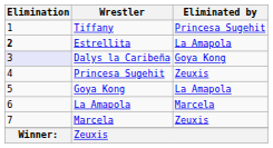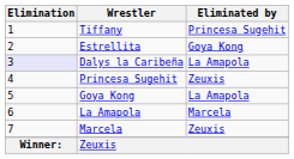 <table class="wikitable sortable">
 <tr>
 <th>Elimination</th>
 <th>Wrestler</th>
 <th>Eliminated by</th>
 </tr>
 <tr>
 <td>1</td>
 <td><a href='#'>Tiffany</a></td>
 <td><a href='#'>Princesa Sugehit</a></td>
 </tr>
 <tr>
-<td><strong>2</strong></td>
+<td>2</td>
 <td><a href='#'>Estrellita</a></td>
-<td><a href='#'>La Amapola</a></td>
+<td><a href='#'>Goya Kong</a></td>
 </tr>
 <tr>
 <td style="background: lavender;">3</td>
 <td><a href='#'>Dalys la Caribeña</a></td>
-<td><a href='#'>Goya Kong</a></td>
+<td><a href='#'>La Amapola</a></td>
 </tr>
 <tr>
 <td>4</td>
 <td><a href='#'>Princesa Sugehit</a></td>
 <td><a href='#'>Zeuxis</a></td>
 </tr>
 <tr>
 <td>5</td>
 <td><a href='#'>Goya Kong</a></td>
 <td><a href='#'>La Amapola</a></td>
 </tr>
 <tr>
 <td>6</td>
 <td><a href='#'>La Amapola</a></td>
 <td><a href='#'>Marcela</a></td>
 </tr>
 <tr>
 <td>7</td>
 <td><a href='#'>Marcela</a></td>
 <td><a href='#'>Zeuxis</a></td>
 </tr>
 <tr>
 </tr>
 <tr>
 <th>Winner:</th>
 <td colspan="5" bgcolor="#f2f2f2"><a href='#'>Zeuxis</a></td>
 </tr>
 </table>
